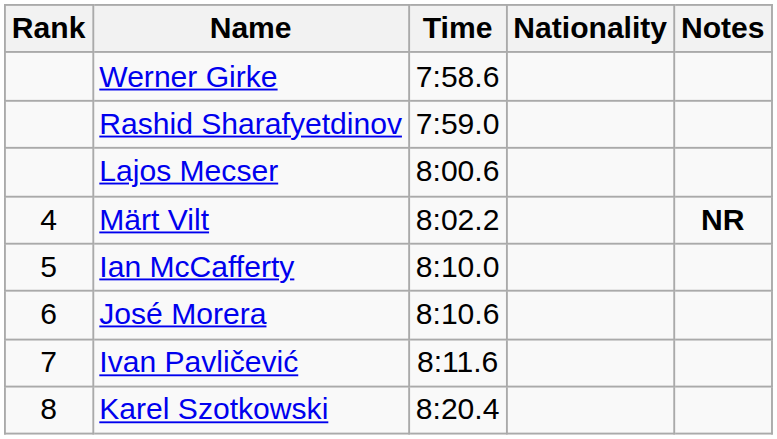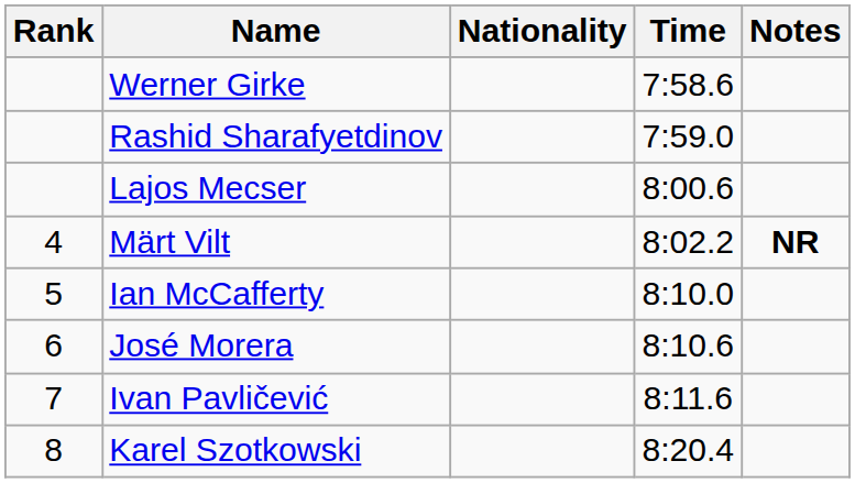 <table class="wikitable sortable" style="text-align:center">
 <tr>
 <th>Rank</th>
 <th>Name</th>
+<th>Nationality</th>
 <th>Time</th>
-<th>Nationality</th>
 <th>Notes</th>
 </tr>
 <tr>
 <td></td>
 <td align="left"><a href='#'>Werner Girke</a></td>
+<td align=left></td>
 <td>7:58.6</td>
-<td align=left></td>
 <td></td>
 </tr>
 <tr>
 <td></td>
 <td align="left"><a href='#'>Rashid Sharafyetdinov</a></td>
+<td align=left></td>
 <td>7:59.0</td>
-<td align=left></td>
 <td></td>
 </tr>
 <tr>
 <td></td>
 <td align="left"><a href='#'>Lajos Mecser</a></td>
+<td align=left></td>
 <td>8:00.6</td>
-<td align=left></td>
 <td></td>
 </tr>
 <tr>
 <td>4</td>
 <td align="left"><a href='#'>Märt Vilt</a></td>
+<td align=left></td>
 <td>8:02.2</td>
-<td align=left></td>
 <td><strong>NR</strong></td>
 </tr>
 <tr>
 <td>5</td>
 <td align="left"><a href='#'>Ian McCafferty</a></td>
+<td align=left></td>
 <td>8:10.0</td>
-<td align=left></td>
 <td></td>
 </tr>
 <tr>
 <td>6</td>
 <td align="left"><a href='#'>José Morera</a></td>
+<td align=left></td>
 <td>8:10.6</td>
-<td align=left></td>
 <td></td>
 </tr>
 <tr>
 <td>7</td>
 <td align="left"><a href='#'>Ivan Pavličević</a></td>
+<td align=left></td>
 <td>8:11.6</td>
-<td align=left></td>
 <td></td>
 </tr>
 <tr>
 <td>8</td>
 <td align="left"><a href='#'>Karel Szotkowski</a></td>
+<td align=left></td>
 <td>8:20.4</td>
-<td align=left></td>
 <td></td>
 </tr>
 </table>
